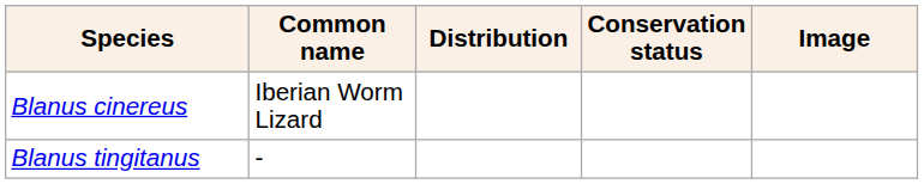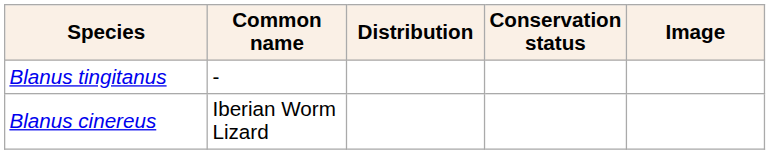 <table class="wikitable" style="background:#fff;" class="sortable wikitable">
 <tr>
 <th style="background:Linen; color:Black; width:150px;" px>Species</th>
 <th style="background:Linen; color:Black; width:100px;" px>Common name</th>
 <th style="background:Linen; color:Black; width:100px;" px>Distribution</th>
 <th style="background:Linen; color:Black; width:90px;" px>Conservation status</th>
 <th style="background:Linen; color:Black; width:100px;" px>Image</th>
 </tr>
 <tr>
+<td><em><a href='#'>Blanus tingitanus</a></em></td>
+<td>-</td>
+<td></td>
+<td></td>
+<td></td>
+</tr>
+<tr>
 <td><em><a href='#'>Blanus cinereus</a></em></td>
 <td>Iberian Worm Lizard</td>
 <td></td>
 <td></td>
 <td></td>
 </tr>
-<tr>
-<td><em><a href='#'>Blanus tingitanus</a></em></td>
-<td>-</td>
-<td></td>
-<td></td>
-<td></td>
-</tr>
 </table>
